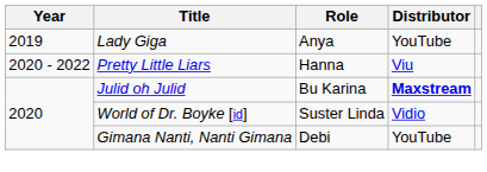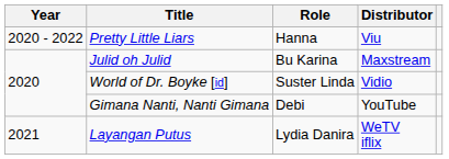 <table class="wikitable sortable">
 <tr>
 <th>Year</th>
 <th>Title</th>
 <th>Role</th>
 <th>Distributor</th>
 <th scope="col" class="unsortable"></th>
-</tr>
-<tr>
-<td>2019</td>
-<td><em>Lady Giga</em></td>
-<td>Anya</td>
-<td>YouTube</td>
-<td></td>
 </tr>
 <tr>
 <td>2020 - 2022</td>
 <td><em><a href='#'>Pretty Little Liars</a></em></td>
 <td>Hanna</td>
 <td><a href='#'>Viu</a></td>
 <td></td>
 </tr>
 <tr>
 <td rowspan="3">2020</td>
 <td><em><a href='#'>Julid oh Julid</a></em></td>
 <td>Bu Karina</td>
-<td><strong><a href='#'>Maxstream</a></strong></td>
+<td><a href='#'>Maxstream</a></td>
 <td></td>
 </tr>
 <tr>
 <td><em>World of Dr. Boyke</em> [<small><a href='#'>id</a></small>]</td>
 <td>Suster Linda</td>
 <td><a href='#'>Vidio</a></td>
 <td></td>
 </tr>
 <tr>
 <td><em>Gimana Nanti, Nanti Gimana</em></td>
 <td>Debi</td>
 <td>YouTube</td>
 <td></td>
 </tr>
+<tr>
+<td>2021</td>
+<td><em><a href='#'>Layangan Putus</a></em></td>
+<td>Lydia Danira</td>
+<td><a href='#'>WeTV</a><br><a href='#'>iflix</a></td>
+<td></td>
+</tr>
 </table>
